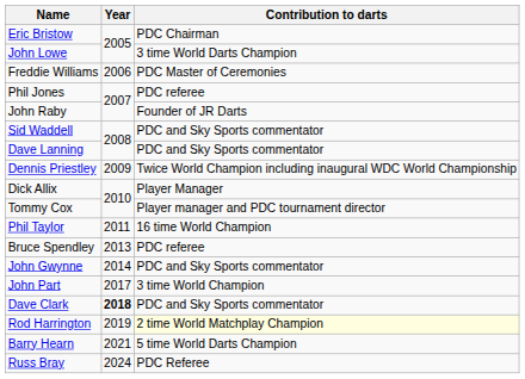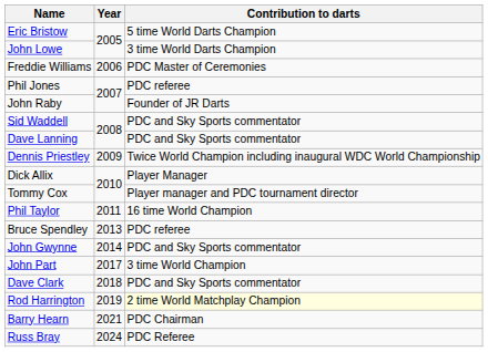 <table class="wikitable">
 <tr>
 <th>Name</th>
 <th>Year</th>
 <th>Contribution to darts</th>
 </tr>
 <tr>
 <td><a href='#'>Eric Bristow</a></td>
 <td rowspan=2>2005</td>
-<td>PDC Chairman</td>
+<td>5 time World Darts Champion</td>
 </tr>
 <tr>
 <td><a href='#'>John Lowe</a></td>
 <td>3 time World Darts Champion</td>
 </tr>
 <tr>
 <td>Freddie Williams</td>
 <td>2006</td>
 <td>PDC Master of Ceremonies</td>
 </tr>
 <tr>
 <td>Phil Jones</td>
 <td rowspan=2>2007</td>
 <td>PDC referee</td>
 </tr>
 <tr>
 <td>John Raby</td>
 <td>Founder of JR Darts</td>
 </tr>
 <tr>
 <td><a href='#'>Sid Waddell</a></td>
 <td rowspan=2>2008</td>
 <td>PDC and Sky Sports commentator</td>
 </tr>
 <tr>
 <td><a href='#'>Dave Lanning</a></td>
 <td>PDC and Sky Sports commentator</td>
 </tr>
 <tr>
 <td><a href='#'>Dennis Priestley</a></td>
 <td>2009</td>
 <td>Twice World Champion including inaugural WDC World Championship</td>
 </tr>
 <tr>
 <td>Dick Allix</td>
 <td rowspan=2>2010</td>
 <td>Player Manager</td>
 </tr>
 <tr>
 <td>Tommy Cox</td>
 <td>Player manager and PDC tournament director</td>
 </tr>
 <tr>
 <td><a href='#'>Phil Taylor</a></td>
 <td>2011</td>
 <td>16 time World Champion</td>
 </tr>
 <tr>
 <td>Bruce Spendley</td>
 <td>2013</td>
 <td>PDC referee</td>
 </tr>
 <tr>
 <td><a href='#'>John Gwynne</a></td>
 <td>2014</td>
 <td>PDC and Sky Sports commentator</td>
 </tr>
 <tr>
 <td><a href='#'>John Part</a></td>
 <td>2017</td>
 <td>3 time World Champion</td>
 </tr>
 <tr>
 <td><a href='#'>Dave Clark</a></td>
-<td><strong>2018</strong></td>
+<td>2018</td>
 <td>PDC and Sky Sports commentator</td>
 </tr>
 <tr>
 <td><a href='#'>Rod Harrington</a></td>
 <td>2019</td>
 <td style="background: lightyellow;">2 time World Matchplay Champion</td>
 </tr>
 <tr>
 <td><a href='#'>Barry Hearn</a></td>
 <td>2021</td>
-<td>5 time World Darts Champion</td>
+<td>PDC Chairman</td>
 </tr>
 <tr>
 <td><a href='#'>Russ Bray</a></td>
 <td>2024</td>
 <td>PDC Referee</td>
 </tr>
 </table>
